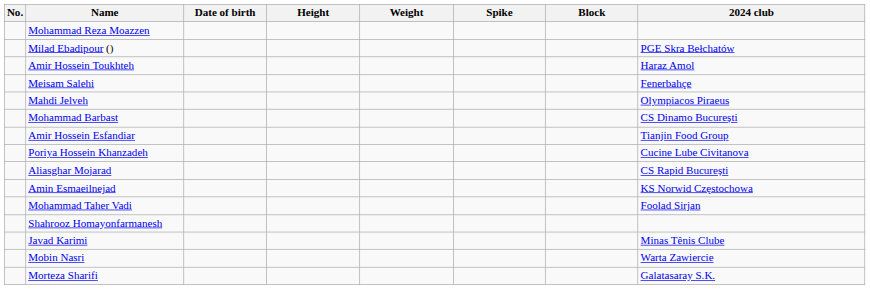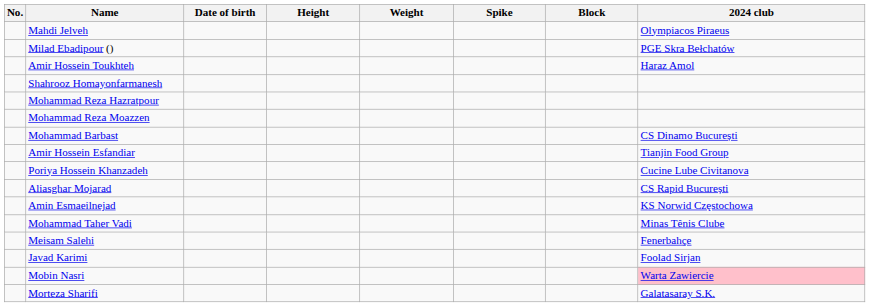 <table class="wikitable sortable" style="text-align:center">
 <tr>
 <th>No.</th>
 <th style="width:15em">Name</th>
 <th style="width:8em">Date of birth</th>
 <th style="width:9em">Height</th>
 <th style="width:9em">Weight</th>
 <th style="width:9em">Spike</th>
 <th style="width:9em">Block</th>
 <th style="width:23em">2024 club</th>
 </tr>
 <tr>
 <td></td>
-<td align=left><a href='#'>Mohammad Reza Moazzen</a></td>
+<td align=left><a href='#'>Mahdi Jelveh</a></td>
 <td align="right"></td>
 <td></td>
 <td></td>
 <td></td>
 <td></td>
-<td align=left></td>
+<td align=left> <a href='#'>Olympiacos Piraeus</a></td>
 </tr>
 <tr>
 <td></td>
 <td align=left><a href='#'>Milad Ebadipour</a> ()</td>
 <td align=right></td>
 <td></td>
 <td></td>
 <td></td>
 <td></td>
 <td align=left> <a href='#'>PGE Skra Bełchatów</a></td>
 </tr>
 <tr>
 <td></td>
 <td align=left><a href='#'>Amir Hossein Toukhteh</a></td>
 <td align=right></td>
 <td></td>
 <td></td>
 <td></td>
 <td></td>
 <td align=left> <a href='#'>Haraz Amol</a></td>
 </tr>
 <tr>
 <td></td>
-<td align=left><a href='#'>Meisam Salehi</a></td>
+<td align=left><a href='#'>Shahrooz Homayonfarmanesh</a></td>
+<td align="right"></td>
+<td></td>
+<td></td>
+<td></td>
+<td></td>
+<td align=left></td>
+</tr>
+<tr>
+<td></td>
+<td align=left><a href='#'>Mohammad Reza Hazratpour</a></td>
 <td align=right></td>
 <td></td>
 <td></td>
 <td></td>
 <td></td>
-<td align=left> <a href='#'>Fenerbahçe</a></td>
+<td align=left></td>
 </tr>
 <tr>
 <td></td>
-<td align=left><a href='#'>Mahdi Jelveh</a></td>
+<td align=left><a href='#'>Mohammad Reza Moazzen</a></td>
 <td align="right"></td>
 <td></td>
 <td></td>
 <td></td>
 <td></td>
-<td align=left> <a href='#'>Olympiacos Piraeus</a></td>
+<td align=left></td>
 </tr>
 <tr>
 <td></td>
 <td align=left><a href='#'>Mohammad Barbast</a></td>
 <td align=right></td>
 <td></td>
 <td></td>
 <td></td>
 <td></td>
 <td align=left> <a href='#'>CS Dinamo București</a></td>
 </tr>
 <tr>
 <td></td>
 <td align=left><a href='#'>Amir Hossein Esfandiar</a></td>
 <td align=right></td>
 <td></td>
 <td></td>
 <td></td>
 <td></td>
 <td align=left> <a href='#'>Tianjin Food Group</a></td>
 </tr>
 <tr>
 <td></td>
 <td align=left><a href='#'>Poriya Hossein Khanzadeh</a></td>
 <td align=right></td>
 <td></td>
 <td></td>
 <td></td>
 <td></td>
 <td align=left> <a href='#'>Cucine Lube Civitanova</a></td>
 </tr>
 <tr>
 <td></td>
 <td align=left><a href='#'>Aliasghar Mojarad</a></td>
 <td align=right></td>
 <td></td>
 <td></td>
 <td></td>
 <td></td>
 <td align=left> <a href='#'>CS Rapid București</a></td>
 </tr>
 <tr>
 <td></td>
 <td align=left><a href='#'>Amin Esmaeilnejad</a></td>
 <td align="right"></td>
 <td></td>
 <td></td>
 <td></td>
 <td></td>
 <td align=left> <a href='#'>KS Norwid Częstochowa</a></td>
 </tr>
 <tr>
 <td></td>
 <td align=left><a href='#'>Mohammad Taher Vadi</a></td>
 <td align=right></td>
 <td></td>
 <td></td>
 <td></td>
 <td></td>
-<td align=left> <a href='#'>Foolad Sirjan</a></td>
+<td align=left> <a href='#'>Minas Tênis Clube</a></td>
 </tr>
 <tr>
 <td></td>
-<td align=left><a href='#'>Shahrooz Homayonfarmanesh</a></td>
-<td align="right"></td>
+<td align=left><a href='#'>Meisam Salehi</a></td>
+<td align=right></td>
 <td></td>
 <td></td>
 <td></td>
 <td></td>
-<td align=left></td>
+<td align=left> <a href='#'>Fenerbahçe</a></td>
 </tr>
 <tr>
 <td></td>
 <td align=left><a href='#'>Javad Karimi</a></td>
 <td align=right></td>
 <td></td>
 <td></td>
 <td></td>
 <td></td>
-<td align=left> <a href='#'>Minas Tênis Clube</a></td>
+<td align=left> <a href='#'>Foolad Sirjan</a></td>
 </tr>
 <tr>
 <td></td>
 <td align=left><a href='#'>Mobin Nasri</a></td>
 <td align=right></td>
 <td></td>
 <td></td>
 <td></td>
 <td></td>
-<td align=left> <a href='#'>Warta Zawiercie</a></td>
+<td align=left style="background: pink;"> <a href='#'>Warta Zawiercie</a></td>
 </tr>
 <tr>
 <td></td>
 <td align=left><a href='#'>Morteza Sharifi</a></td>
 <td align=right></td>
 <td></td>
 <td></td>
 <td></td>
 <td></td>
 <td align=left><a href='#'>Galatasaray S.K.</a></td>
 </tr>
 </table>
